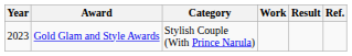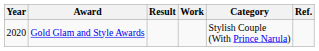 <table class="wikitable sortable">
 <tr>
 <th>Year</th>
 <th>Award</th>
+<th>Result</th>
+<th>Work</th>
 <th>Category</th>
-<th>Work</th>
-<th>Result</th>
 <th>Ref.</th>
 </tr>
 <tr>
-<td>2023</td>
+<td>2020</td>
 <td><a href='#'>Gold Glam and Style Awards</a></td>
-<td>Stylish Couple<br>(With <a href='#'>Prince Narula</a>)</td>
 <td></td>
 <td></td>
+<td>Stylish Couple<br>(With <a href='#'>Prince Narula</a>)</td>
 <td></td>
 </tr>
 </table>
